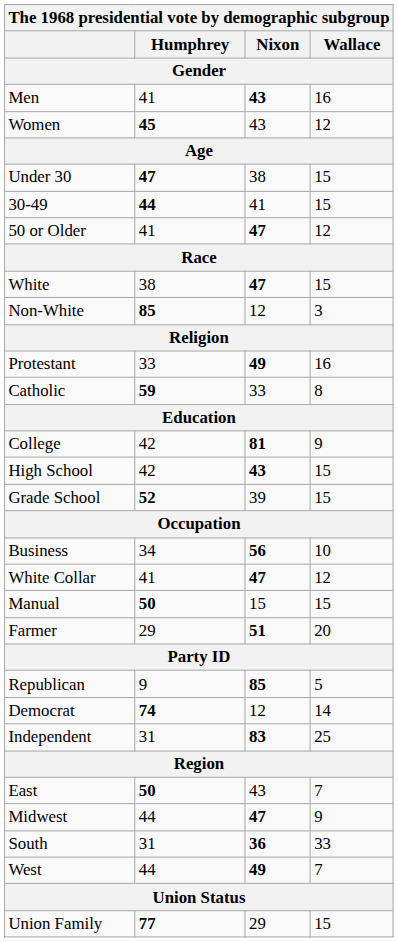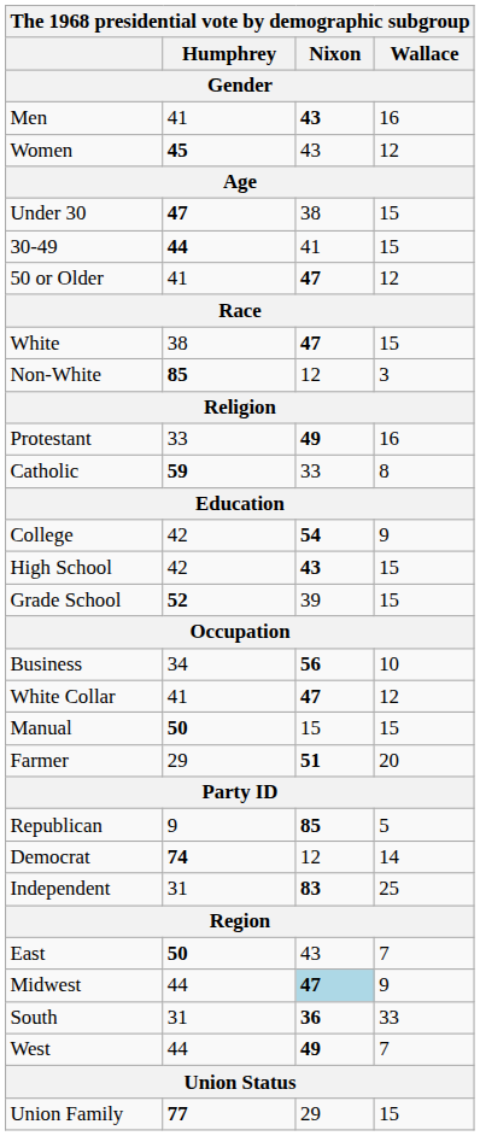 <table class="wikitable sortable">
 <tr>
 <th colspan="4"><strong>The 1968 presidential vote by demographic subgroup</strong></th>
 </tr>
 <tr>
 <th></th>
 <th>Humphrey</th>
 <th>Nixon</th>
 <th>Wallace</th>
 </tr>
 <tr>
 <th colspan="4">Gender</th>
 </tr>
 <tr>
 <td>Men</td>
 <td>41</td>
 <td><strong>43</strong></td>
 <td>16</td>
 </tr>
 <tr>
 <td>Women</td>
 <td><strong>45</strong></td>
 <td>43</td>
 <td>12</td>
 </tr>
 <tr>
 <th colspan="4"><strong>Age</strong></th>
 </tr>
 <tr>
 <td>Under 30</td>
 <td><strong>47</strong></td>
 <td>38</td>
 <td>15</td>
 </tr>
 <tr>
 <td>30-49</td>
 <td><strong>44</strong></td>
 <td>41</td>
 <td>15</td>
 </tr>
 <tr>
 <td>50 or Older</td>
 <td>41</td>
 <td><strong>47</strong></td>
 <td>12</td>
 </tr>
 <tr>
 <th colspan="4">Race</th>
 </tr>
 <tr>
 <td>White</td>
 <td>38</td>
 <td><strong>47</strong></td>
 <td>15</td>
 </tr>
 <tr>
 <td>Non-White</td>
 <td><strong>85</strong></td>
 <td>12</td>
 <td>3</td>
 </tr>
 <tr>
 <th colspan="4">Religion</th>
 </tr>
 <tr>
 <td>Protestant</td>
 <td>33</td>
 <td><strong>49</strong></td>
 <td>16</td>
 </tr>
 <tr>
 <td>Catholic</td>
 <td><strong>59</strong></td>
 <td>33</td>
 <td>8</td>
 </tr>
 <tr>
 <th colspan="4">Education</th>
 </tr>
 <tr>
 <td>College</td>
 <td>42</td>
-<td><strong>81</strong></td>
+<td><strong>54</strong></td>
 <td>9</td>
 </tr>
 <tr>
 <td>High School</td>
 <td>42</td>
 <td><strong>43</strong></td>
 <td>15</td>
 </tr>
 <tr>
 <td>Grade School</td>
 <td><strong>52</strong></td>
 <td>39</td>
 <td>15</td>
 </tr>
 <tr>
 <th colspan="4">Occupation</th>
 </tr>
 <tr>
 <td>Business</td>
 <td>34</td>
 <td><strong>56</strong></td>
 <td>10</td>
 </tr>
 <tr>
 <td>White Collar</td>
 <td>41</td>
 <td><strong>47</strong></td>
 <td>12</td>
 </tr>
 <tr>
 <td>Manual</td>
 <td><strong>50</strong></td>
 <td>15</td>
 <td>15</td>
 </tr>
 <tr>
 <td>Farmer</td>
 <td>29</td>
 <td><strong>51</strong></td>
 <td>20</td>
 </tr>
 <tr>
 <th colspan="4">Party ID</th>
 </tr>
 <tr>
 <td>Republican</td>
 <td>9</td>
 <td><strong>85</strong></td>
 <td>5</td>
 </tr>
 <tr>
 <td>Democrat</td>
 <td><strong>74</strong></td>
 <td>12</td>
 <td>14</td>
 </tr>
 <tr>
 <td>Independent</td>
 <td>31</td>
 <td><strong>83</strong></td>
 <td>25</td>
 </tr>
 <tr>
 <th colspan="4">Region</th>
 </tr>
 <tr>
 <td>East</td>
 <td><strong>50</strong></td>
 <td>43</td>
 <td>7</td>
 </tr>
 <tr>
 <td>Midwest</td>
 <td>44</td>
-<td><strong>47</strong></td>
+<td style="background: lightblue;"><strong>47</strong></td>
 <td>9</td>
 </tr>
 <tr>
 <td>South</td>
 <td>31</td>
 <td><strong>36</strong></td>
 <td>33</td>
 </tr>
 <tr>
 <td>West</td>
 <td>44</td>
 <td><strong>49</strong></td>
 <td>7</td>
 </tr>
 <tr>
 <th colspan="4">Union Status</th>
 </tr>
 <tr>
 <td>Union Family</td>
 <td><strong>77</strong></td>
 <td>29</td>
 <td>15</td>
 </tr>
 </table>
